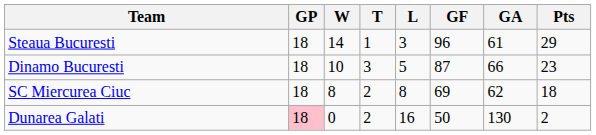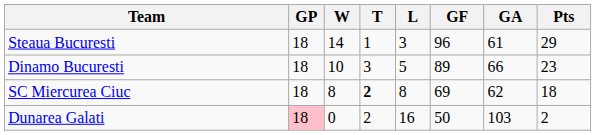 <table class="wikitable">
 <tr>
 <th width="40%">Team</th>
 <th width="5%">GP</th>
 <th width="5%">W</th>
 <th width="5%">T</th>
 <th width="5%">L</th>
 <th width="7.5%">GF</th>
 <th width="7.5%">GA</th>
 <th width="7.5%">Pts</th>
 </tr>
 <tr>
 <td><a href='#'>Steaua Bucuresti</a></td>
 <td>18</td>
 <td>14</td>
 <td>1</td>
 <td>3</td>
 <td>96</td>
 <td>61</td>
 <td>29</td>
 </tr>
 <tr>
 <td><a href='#'>Dinamo Bucuresti</a></td>
 <td>18</td>
 <td>10</td>
 <td>3</td>
 <td>5</td>
-<td>87</td>
+<td>89</td>
 <td>66</td>
 <td>23</td>
 </tr>
 <tr>
 <td><a href='#'>SC Miercurea Ciuc</a></td>
 <td>18</td>
 <td>8</td>
-<td>2</td>
+<td><strong>2</strong></td>
 <td>8</td>
 <td>69</td>
 <td>62</td>
 <td>18</td>
 </tr>
 <tr>
 <td><a href='#'>Dunarea Galati</a></td>
 <td style="background: pink;">18</td>
 <td>0</td>
 <td>2</td>
 <td>16</td>
 <td>50</td>
-<td>130</td>
+<td>103</td>
 <td>2</td>
 </tr>
 </table>
